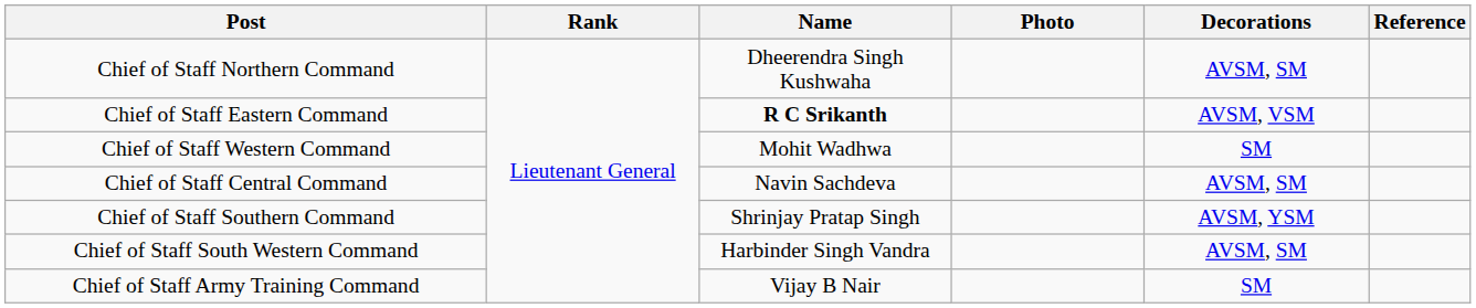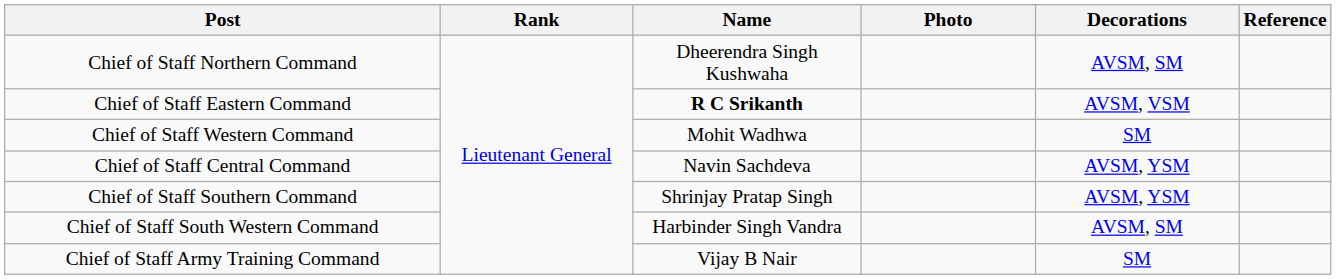 <table class="wikitable" style="text-align:center">
 <tr style="background:#cccccc">
 <th scope="col" style="width: 350px;">Post</th>
 <th scope="col" style="width: 150px;">Rank</th>
 <th scope="col" style="width: 180px;">Name</th>
 <th scope="col" style="width: 135px;">Photo</th>
 <th scope="col" style="width: 160px;">Decorations</th>
 <th scope="col" style="width: 5px;">Reference</th>
 </tr>
 <tr>
 <td>Chief of Staff Northern Command</td>
 <td rowspan="7"><a href='#'>Lieutenant General</a></td>
 <td>Dheerendra Singh Kushwaha</td>
 <td></td>
 <td><a href='#'>AVSM</a>, <a href='#'>SM</a></td>
 <td></td>
 </tr>
 <tr>
 <td>Chief of Staff Eastern Command</td>
 <td><strong>R C Srikanth</strong></td>
 <td></td>
 <td><a href='#'>AVSM</a>, <a href='#'>VSM</a></td>
 <td></td>
 </tr>
 <tr>
 <td>Chief of Staff Western Command</td>
 <td>Mohit Wadhwa</td>
 <td></td>
 <td><a href='#'>SM</a></td>
 <td></td>
 </tr>
 <tr>
 <td>Chief of Staff Central Command</td>
 <td>Navin Sachdeva</td>
 <td></td>
-<td><a href='#'>AVSM</a>, <a href='#'>SM</a></td>
+<td><a href='#'>AVSM</a>, <a href='#'>YSM</a></td>
 <td></td>
 </tr>
 <tr>
 <td>Chief of Staff Southern Command</td>
 <td>Shrinjay Pratap Singh</td>
 <td></td>
 <td><a href='#'>AVSM</a>, <a href='#'>YSM</a></td>
 <td></td>
 </tr>
 <tr>
 <td>Chief of Staff South Western Command</td>
 <td>Harbinder Singh Vandra</td>
 <td></td>
 <td><a href='#'>AVSM</a>, <a href='#'>SM</a></td>
 <td></td>
 </tr>
 <tr>
 <td>Chief of Staff Army Training Command</td>
 <td>Vijay B Nair</td>
 <td></td>
 <td><a href='#'>SM</a></td>
 <td></td>
 </tr>
 </table>
